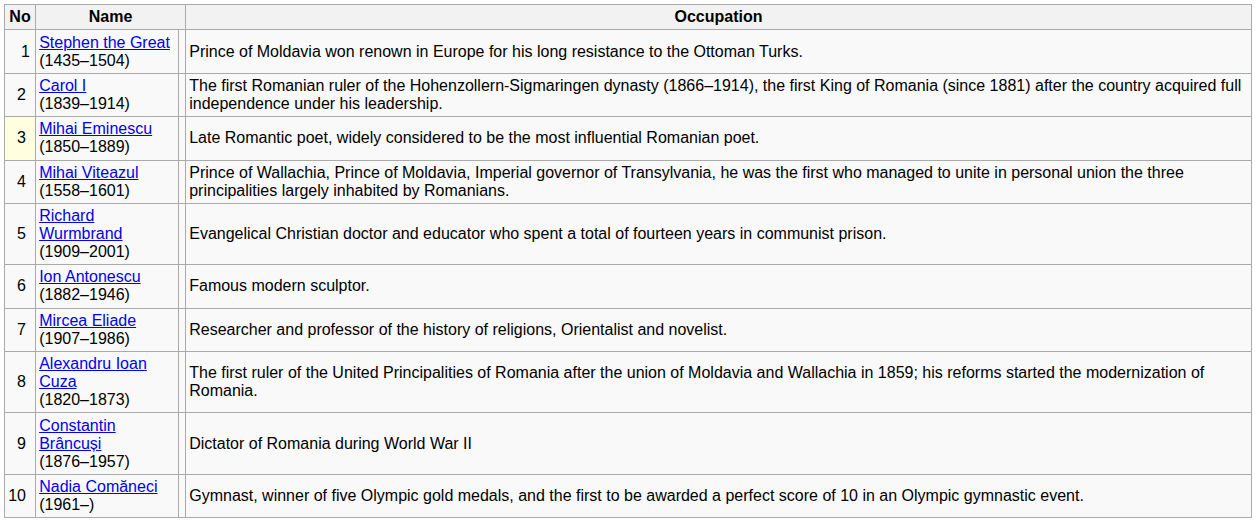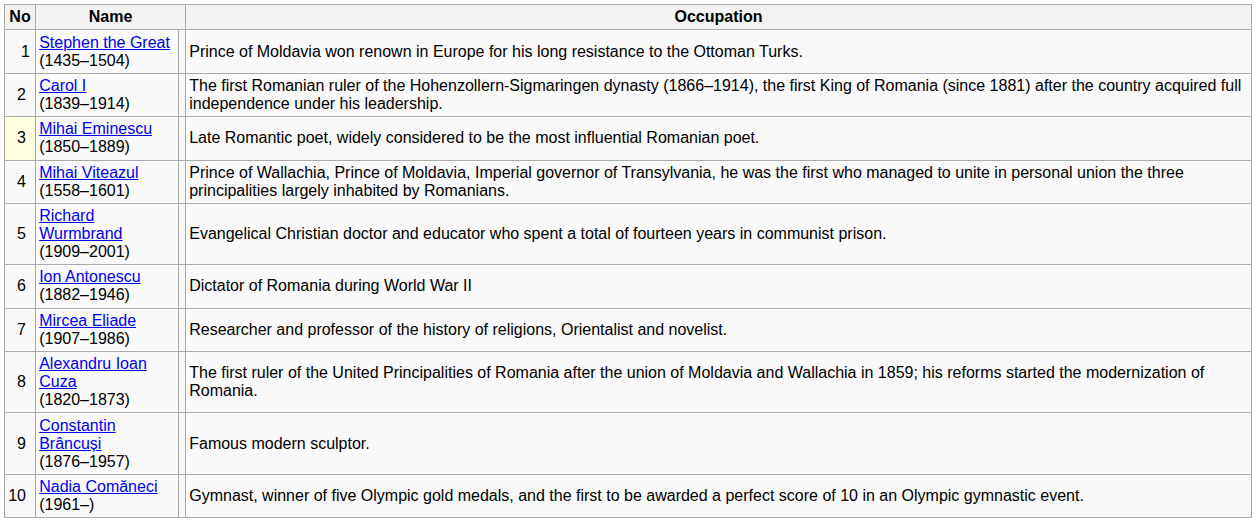 <table class="wikitable sortable">
 <tr>
 <th>No</th>
 <th colspan=2>Name</th>
 <th class="unsortable">Occupation</th>
 </tr>
 <tr>
 <td style="padding-right:5px; text-align:right;">1</td>
 <td><a href='#'>Stephen the Great</a><br>(1435–1504)</td>
 <td></td>
 <td>Prince of Moldavia won renown in Europe for his long resistance to the Ottoman Turks.</td>
 </tr>
 <tr>
 <td style="padding-right:9px; text-align:right;">2</td>
 <td><a href='#'>Carol I</a><br>(1839–1914)</td>
 <td></td>
 <td>The first Romanian ruler of the Hohenzollern-Sigmaringen dynasty (1866–1914), the first King of Romania (since 1881) after the country acquired full independence under his leadership.</td>
 </tr>
 <tr>
 <td style="background: lightyellow; padding-right:9px; text-align:right;">3</td>
 <td><a href='#'>Mihai Eminescu</a><br>(1850–1889)</td>
 <td></td>
 <td>Late Romantic poet, widely considered to be the most influential Romanian poet.</td>
 </tr>
 <tr>
 <td style="padding-right:9px; text-align:right;">4</td>
 <td><a href='#'>Mihai Viteazul</a><br>(1558–1601)</td>
 <td></td>
 <td>Prince of Wallachia, Prince of Moldavia, Imperial governor of Transylvania, he was the first who managed to unite in personal union the three principalities largely inhabited by Romanians.</td>
 </tr>
 <tr>
 <td style="padding-right:9px; text-align:right;">5</td>
 <td><a href='#'>Richard Wurmbrand</a><br>(1909–2001)</td>
 <td></td>
 <td>Evangelical Christian doctor and educator who spent a total of fourteen years in communist prison.</td>
 </tr>
 <tr>
 <td style="padding-right:9px; text-align:right;">6</td>
 <td><a href='#'>Ion Antonescu</a><br>(1882–1946)</td>
 <td></td>
-<td>Famous modern sculptor.</td>
+<td>Dictator of Romania during World War II</td>
 </tr>
 <tr>
 <td style="padding-right:9px; text-align:right;">7</td>
 <td><a href='#'>Mircea Eliade</a><br>(1907–1986)</td>
 <td></td>
 <td>Researcher and professor of the history of religions, Orientalist and novelist.</td>
 </tr>
 <tr>
 <td style="padding-right:9px; text-align:right;">8</td>
 <td><a href='#'>Alexandru Ioan Cuza</a><br>(1820–1873)</td>
 <td></td>
 <td>The first ruler of the United Principalities of Romania after the union of Moldavia and Wallachia in 1859; his reforms started the modernization of Romania.</td>
 </tr>
 <tr>
 <td style="padding-right:9px; text-align:right;">9</td>
 <td><a href='#'>Constantin Brâncuși</a><br>(1876–1957)</td>
 <td></td>
-<td>Dictator of Romania during World War II</td>
+<td>Famous modern sculptor.</td>
 </tr>
 <tr>
 <td style="padding-right:9px; text-align:right;">10</td>
 <td><a href='#'>Nadia Comăneci</a><br>(1961–)</td>
 <td></td>
 <td>Gymnast, winner of five Olympic gold medals, and the first to be awarded a perfect score of 10 in an Olympic gymnastic event.</td>
 </tr>
 </table>
